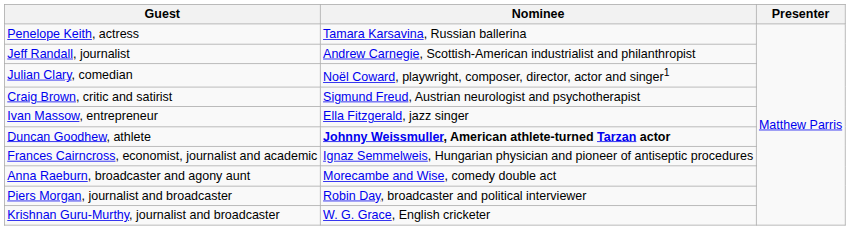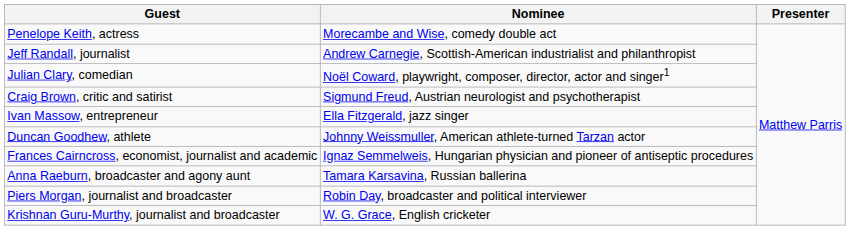 <table class="wikitable">
 <tr>
 <th>Guest</th>
 <th>Nominee</th>
 <th>Presenter</th>
 </tr>
 <tr>
 <td><a href='#'>Penelope Keith</a>, actress</td>
-<td><a href='#'>Tamara Karsavina</a>, Russian ballerina</td>
+<td><a href='#'>Morecambe and Wise</a>, comedy double act</td>
 <td rowspan="10"><a href='#'>Matthew Parris</a></td>
 </tr>
 <tr>
 <td><a href='#'>Jeff Randall</a>, journalist</td>
 <td><a href='#'>Andrew Carnegie</a>, Scottish-American industrialist and philanthropist</td>
 </tr>
 <tr>
 <td><a href='#'>Julian Clary</a>, comedian</td>
 <td><a href='#'>Noël Coward</a>, playwright, composer, director, actor and singer<sup>1</sup></td>
 </tr>
 <tr>
 <td><a href='#'>Craig Brown</a>, critic and satirist</td>
 <td><a href='#'>Sigmund Freud</a>, Austrian neurologist and psychotherapist</td>
 </tr>
 <tr>
 <td><a href='#'>Ivan Massow</a>, entrepreneur</td>
 <td><a href='#'>Ella Fitzgerald</a>, jazz singer</td>
 </tr>
 <tr>
 <td><a href='#'>Duncan Goodhew</a>, athlete</td>
-<td><strong><a href='#'>Johnny Weissmuller</a>, American athlete-turned <a href='#'>Tarzan</a> actor</strong></td>
+<td><a href='#'>Johnny Weissmuller</a>, American athlete-turned <a href='#'>Tarzan</a> actor</td>
 </tr>
 <tr>
 <td><a href='#'>Frances Cairncross</a>, economist, journalist and academic</td>
 <td><a href='#'>Ignaz Semmelweis</a>, Hungarian physician and pioneer of antiseptic procedures</td>
 </tr>
 <tr>
 <td><a href='#'>Anna Raeburn</a>, broadcaster and agony aunt</td>
-<td><a href='#'>Morecambe and Wise</a>, comedy double act</td>
+<td><a href='#'>Tamara Karsavina</a>, Russian ballerina</td>
 </tr>
 <tr>
 <td><a href='#'>Piers Morgan</a>, journalist and broadcaster</td>
 <td><a href='#'>Robin Day</a>, broadcaster and political interviewer</td>
 </tr>
 <tr>
 <td><a href='#'>Krishnan Guru-Murthy</a>, journalist and broadcaster</td>
 <td><a href='#'>W. G. Grace</a>, English cricketer</td>
 </tr>
 </table>
